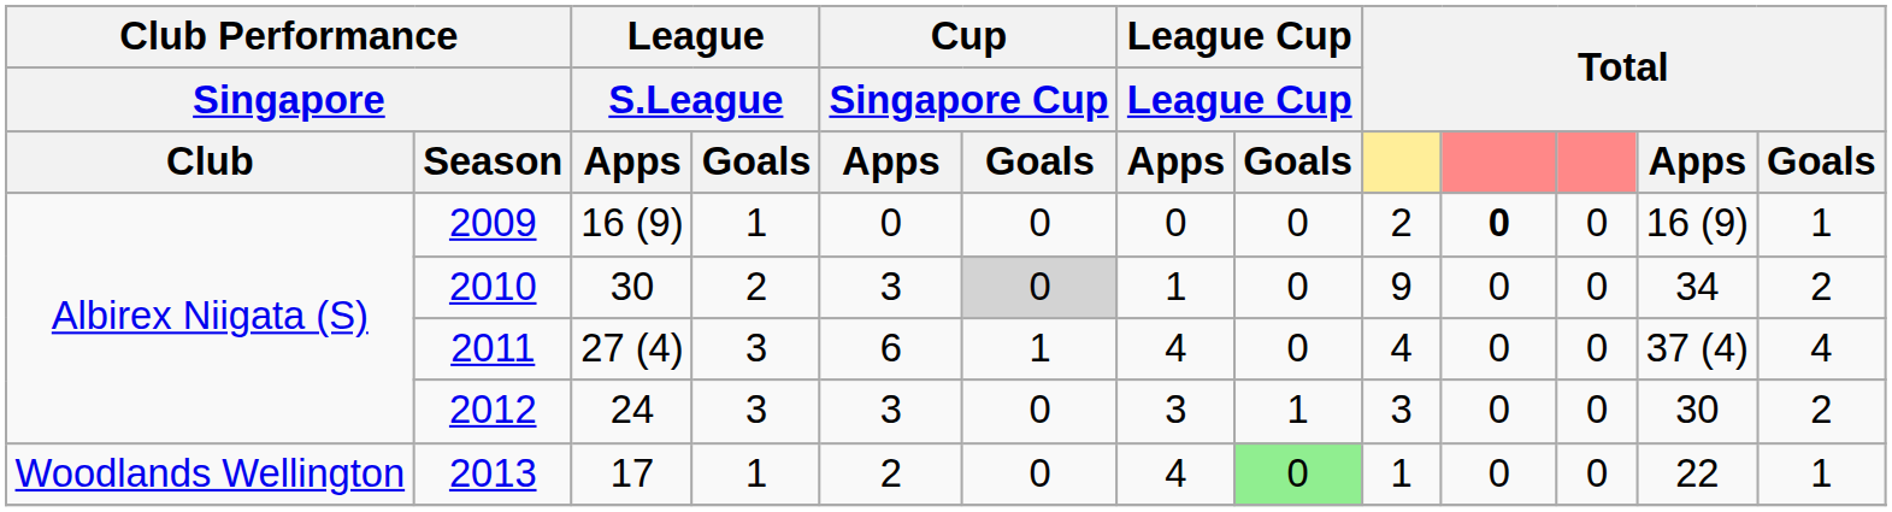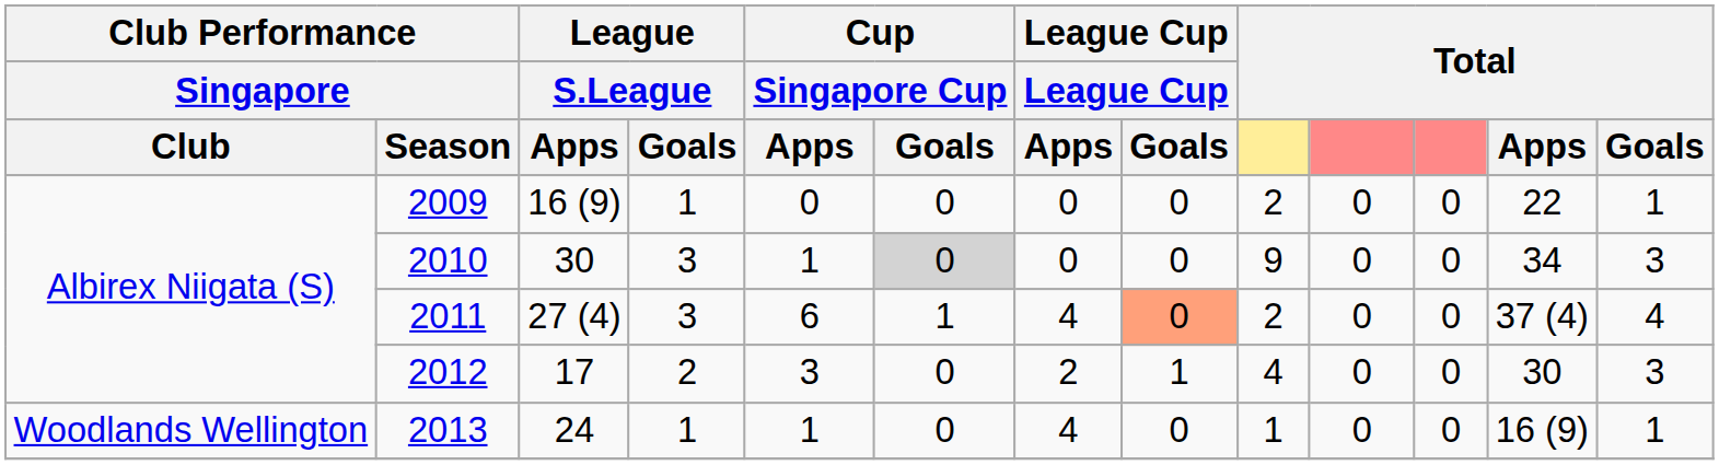 <table class="wikitable" style="text-align:center;">
 <tr>
 <th colspan="2">Club Performance</th>
 <th colspan="2">League</th>
 <th colspan="2">Cup</th>
 <th colspan="2">League Cup</th>
 <th colspan="5" rowspan="2">Total</th>
 </tr>
 <tr>
 <th colspan="2"><a href='#'>Singapore</a></th>
 <th colspan="2"><a href='#'>S.League</a></th>
 <th colspan="2"><a href='#'>Singapore Cup</a></th>
 <th colspan="2"><a href='#'>League Cup</a></th>
 </tr>
 <tr>
 <th>Club</th>
 <th>Season</th>
 <th>Apps</th>
 <th>Goals</th>
 <th>Apps</th>
 <th>Goals</th>
 <th>Apps</th>
 <th>Goals</th>
 <th style="width:25px; background:#fe9;"></th>
 <th style="width:40px; background:#ff8888;"></th>
 <th style="width:25px; background:#ff8888;"></th>
 <th>Apps</th>
 <th>Goals</th>
 </tr>
 <tr>
 <td rowspan="4"><a href='#'>Albirex Niigata (S)</a></td>
 <td><a href='#'>2009</a></td>
 <td>16 (9)</td>
 <td>1</td>
 <td>0</td>
 <td>0</td>
 <td>0</td>
 <td>0</td>
 <td>2</td>
-<td><strong>0</strong></td>
 <td>0</td>
-<td>16 (9)</td>
+<td>0</td>
+<td>22</td>
 <td>1</td>
 </tr>
 <tr>
 <td><a href='#'>2010</a></td>
 <td>30</td>
-<td>2</td>
 <td>3</td>
+<td>1</td>
 <td style="background: lightgrey;">0</td>
-<td>1</td>
+<td>0</td>
 <td>0</td>
 <td>9</td>
 <td>0</td>
 <td>0</td>
 <td>34</td>
-<td>2</td>
+<td>3</td>
 </tr>
 <tr>
 <td><a href='#'>2011</a></td>
 <td>27 (4)</td>
 <td>3</td>
 <td>6</td>
 <td>1</td>
 <td>4</td>
-<td>0</td>
-<td>4</td>
+<td style="background: lightsalmon;">0</td>
+<td>2</td>
 <td>0</td>
 <td>0</td>
 <td>37 (4)</td>
 <td>4</td>
 </tr>
 <tr>
 <td><a href='#'>2012</a></td>
-<td>24</td>
-<td>3</td>
+<td>17</td>
+<td>2</td>
 <td>3</td>
 <td>0</td>
-<td>3</td>
+<td>2</td>
 <td>1</td>
-<td>3</td>
+<td>4</td>
 <td>0</td>
 <td>0</td>
 <td>30</td>
-<td>2</td>
+<td>3</td>
 </tr>
 <tr>
 <td rowspan="1"><a href='#'>Woodlands Wellington</a></td>
 <td><a href='#'>2013</a></td>
-<td>17</td>
+<td>24</td>
 <td>1</td>
-<td>2</td>
+<td>1</td>
 <td>0</td>
 <td>4</td>
-<td style="background: lightgreen;">0</td>
+<td>0</td>
 <td>1</td>
 <td>0</td>
 <td>0</td>
-<td>22</td>
+<td>16 (9)</td>
 <td>1</td>
 </tr>
 <tr>
 </tr>
 </table>
